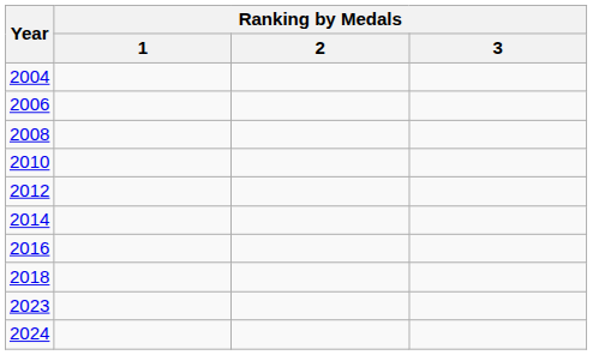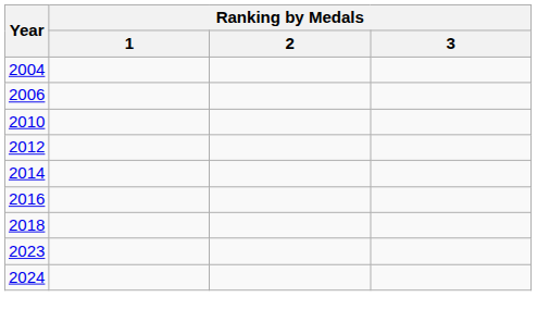 <table class="wikitable" style="text-align:left;" style="font-size:100%">
 <tr>
 <th rowspan=2 width=35>Year</th>
 <th colspan=3>Ranking by Medals</th>
 </tr>
 <tr>
 <th width=150>1</th>
 <th width=150>2</th>
 <th width=150>3</th>
 </tr>
 <tr>
 <td align=center><a href='#'>2004</a></td>
 <td><strong></strong></td>
 <td></td>
 <td></td>
 </tr>
 <tr>
 <td align=center><a href='#'>2006</a></td>
-<td><strong></strong></td>
-<td></td>
-<td></td>
-</tr>
-<tr>
-<td align=center><a href='#'>2008</a></td>
 <td><strong></strong></td>
 <td></td>
 <td></td>
 </tr>
 <tr>
 <td align=center><a href='#'>2010</a></td>
 <td><strong></strong></td>
 <td></td>
 <td></td>
 </tr>
 <tr>
 <td align=center><a href='#'>2012</a></td>
 <td><strong></strong></td>
 <td></td>
 <td></td>
 </tr>
 <tr>
 <td align=center><a href='#'>2014</a></td>
 <td><strong></strong></td>
 <td></td>
 <td></td>
 </tr>
 <tr>
 <td align=center><a href='#'>2016</a></td>
 <td><strong></strong></td>
 <td></td>
 <td></td>
 </tr>
 <tr>
 <td align=center><a href='#'>2018</a></td>
 <td><strong></strong></td>
 <td></td>
 <td></td>
 </tr>
 <tr>
 <td align=center><a href='#'>2023</a></td>
 <td><strong></strong></td>
 <td></td>
 <td></td>
 </tr>
 <tr>
 <td align=center><a href='#'>2024</a></td>
 <td><strong></strong></td>
 <td></td>
 <td></td>
 </tr>
 </table>
